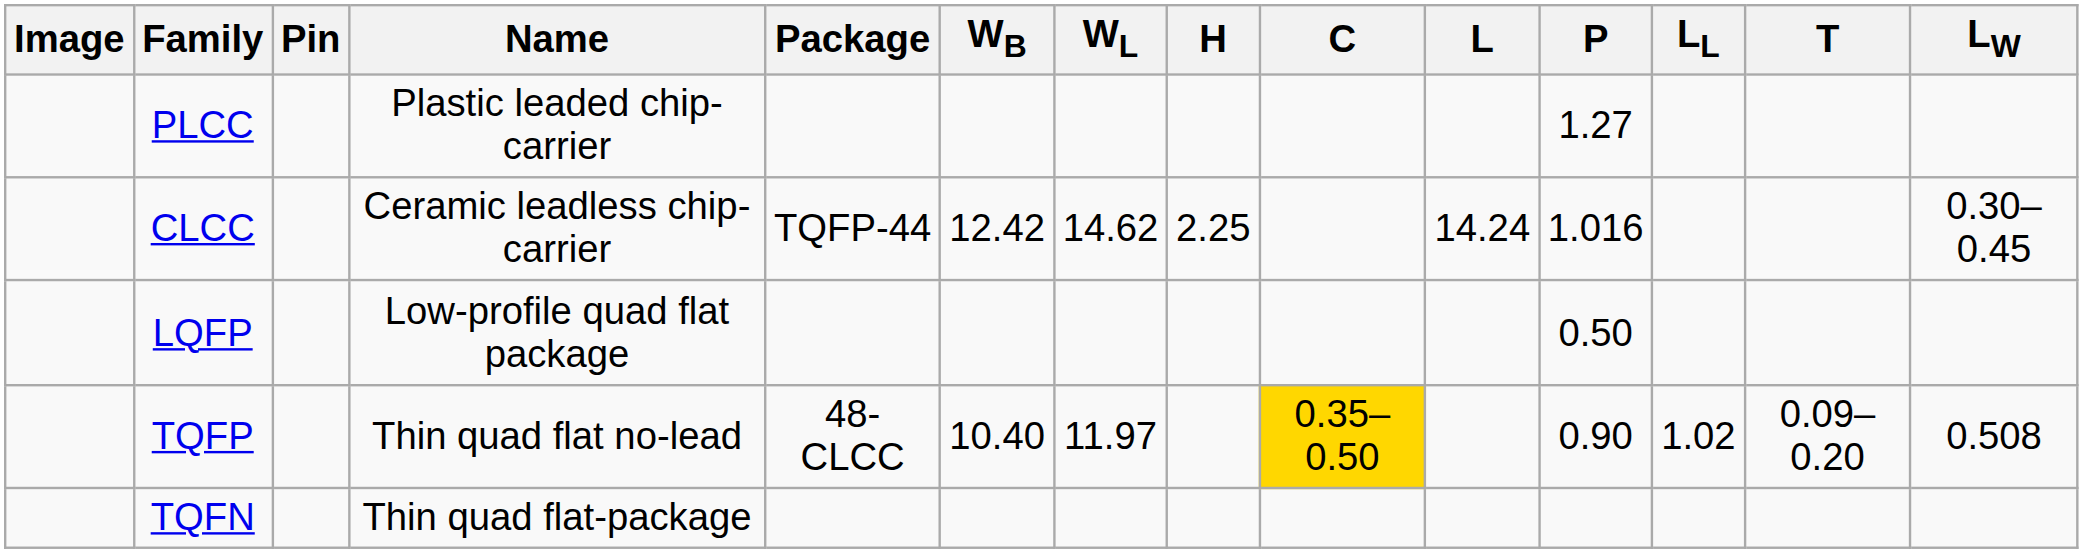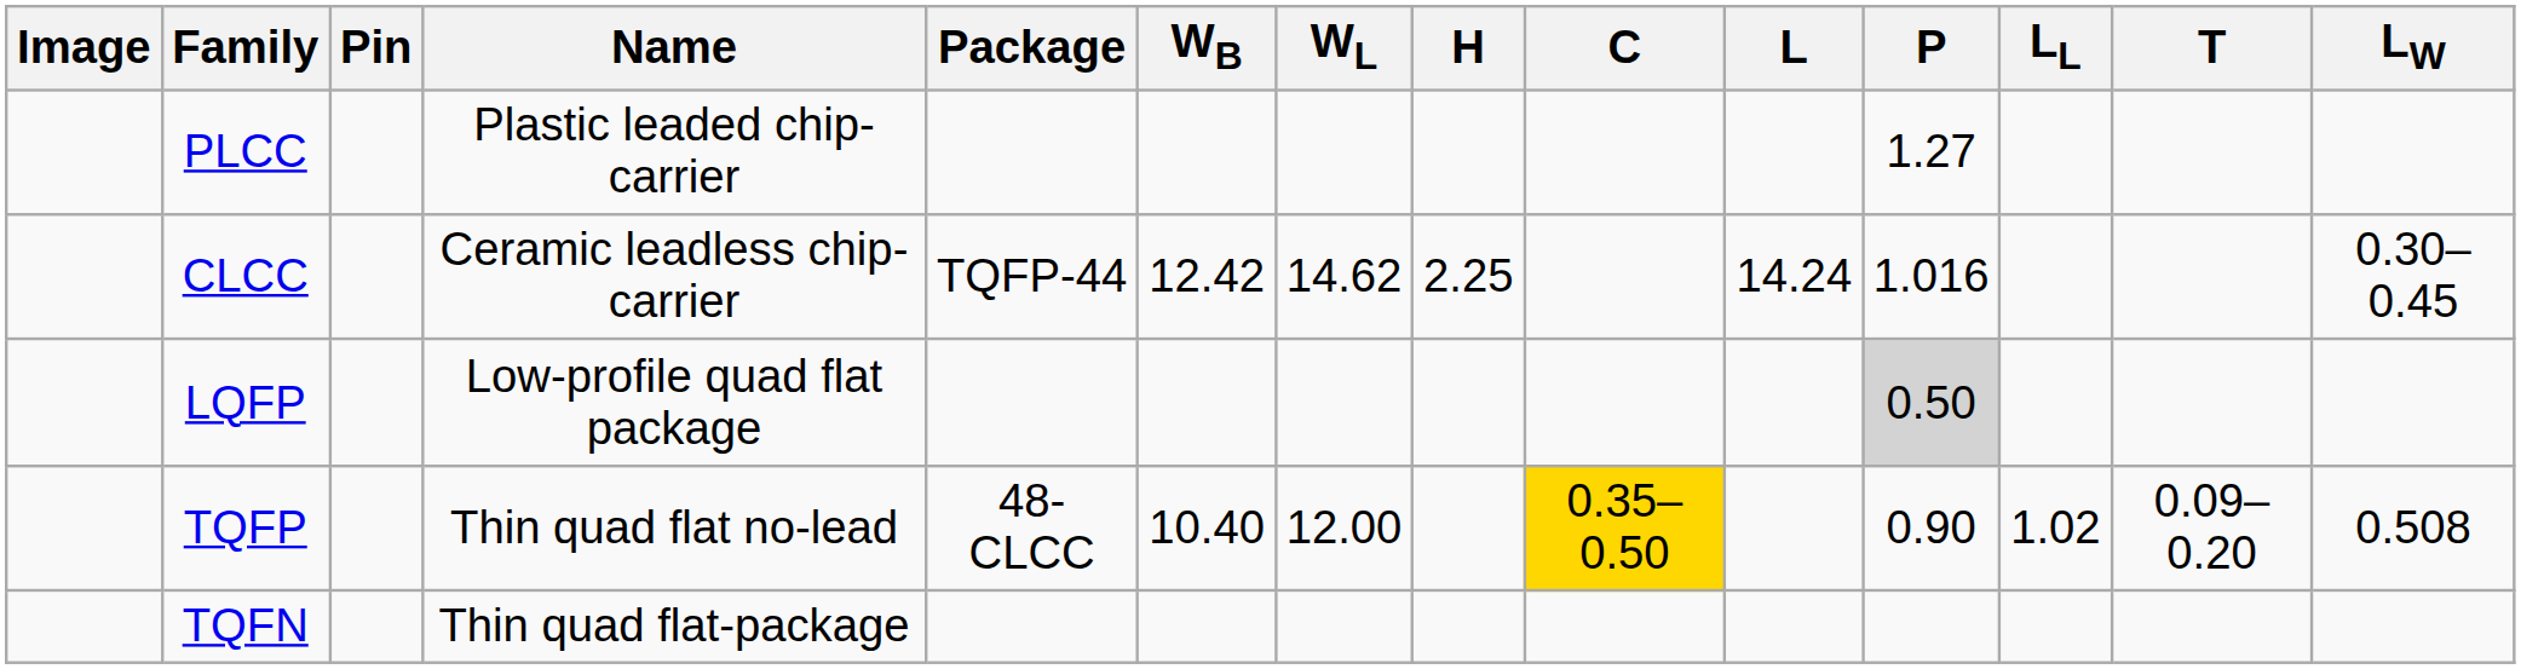 <table class="wikitable" style="text-align: center;">
 <tr>
 <th>Image</th>
 <th>Family</th>
 <th>Pin</th>
 <th>Name</th>
 <th>Package</th>
 <th>W<sub>B</sub></th>
 <th>W<sub>L</sub></th>
 <th>H</th>
 <th>C</th>
 <th>L</th>
 <th>P</th>
 <th>L<sub>L</sub></th>
 <th>T</th>
 <th>L<sub>W</sub></th>
 </tr>
 <tr>
 <td></td>
 <td><a href='#'>PLCC</a></td>
 <td></td>
 <td>Plastic leaded chip-carrier</td>
 <td></td>
 <td></td>
 <td></td>
 <td></td>
 <td></td>
 <td></td>
 <td>1.27</td>
 <td></td>
 <td></td>
 <td></td>
 </tr>
 <tr>
 <td></td>
 <td><a href='#'>CLCC</a></td>
 <td></td>
 <td>Ceramic leadless chip-carrier</td>
 <td>TQFP-44</td>
 <td>12.42</td>
 <td>14.62</td>
 <td>2.25</td>
 <td></td>
 <td>14.24</td>
 <td>1.016</td>
 <td></td>
 <td></td>
 <td>0.30–0.45</td>
 </tr>
 <tr>
 <td></td>
 <td><a href='#'>LQFP</a></td>
 <td></td>
 <td>Low-profile quad flat package</td>
 <td></td>
 <td></td>
 <td></td>
 <td></td>
 <td></td>
 <td></td>
-<td>0.50</td>
+<td style="background: lightgrey;">0.50</td>
 <td></td>
 <td></td>
 <td></td>
 </tr>
 <tr>
 <td></td>
 <td><a href='#'>TQFP</a></td>
 <td></td>
 <td>Thin quad flat no-lead</td>
 <td>48-CLCC</td>
 <td>10.40</td>
-<td>11.97</td>
+<td>12.00</td>
 <td></td>
 <td style="background: gold;">0.35–0.50</td>
 <td></td>
 <td>0.90</td>
 <td>1.02</td>
 <td>0.09–0.20</td>
 <td>0.508</td>
 </tr>
 <tr>
 <td></td>
 <td><a href='#'>TQFN</a></td>
 <td></td>
 <td>Thin quad flat-package</td>
 <td></td>
 <td></td>
 <td></td>
 <td></td>
 <td></td>
 <td></td>
 <td></td>
 <td></td>
 <td></td>
 <td></td>
 </tr>
 </table>
